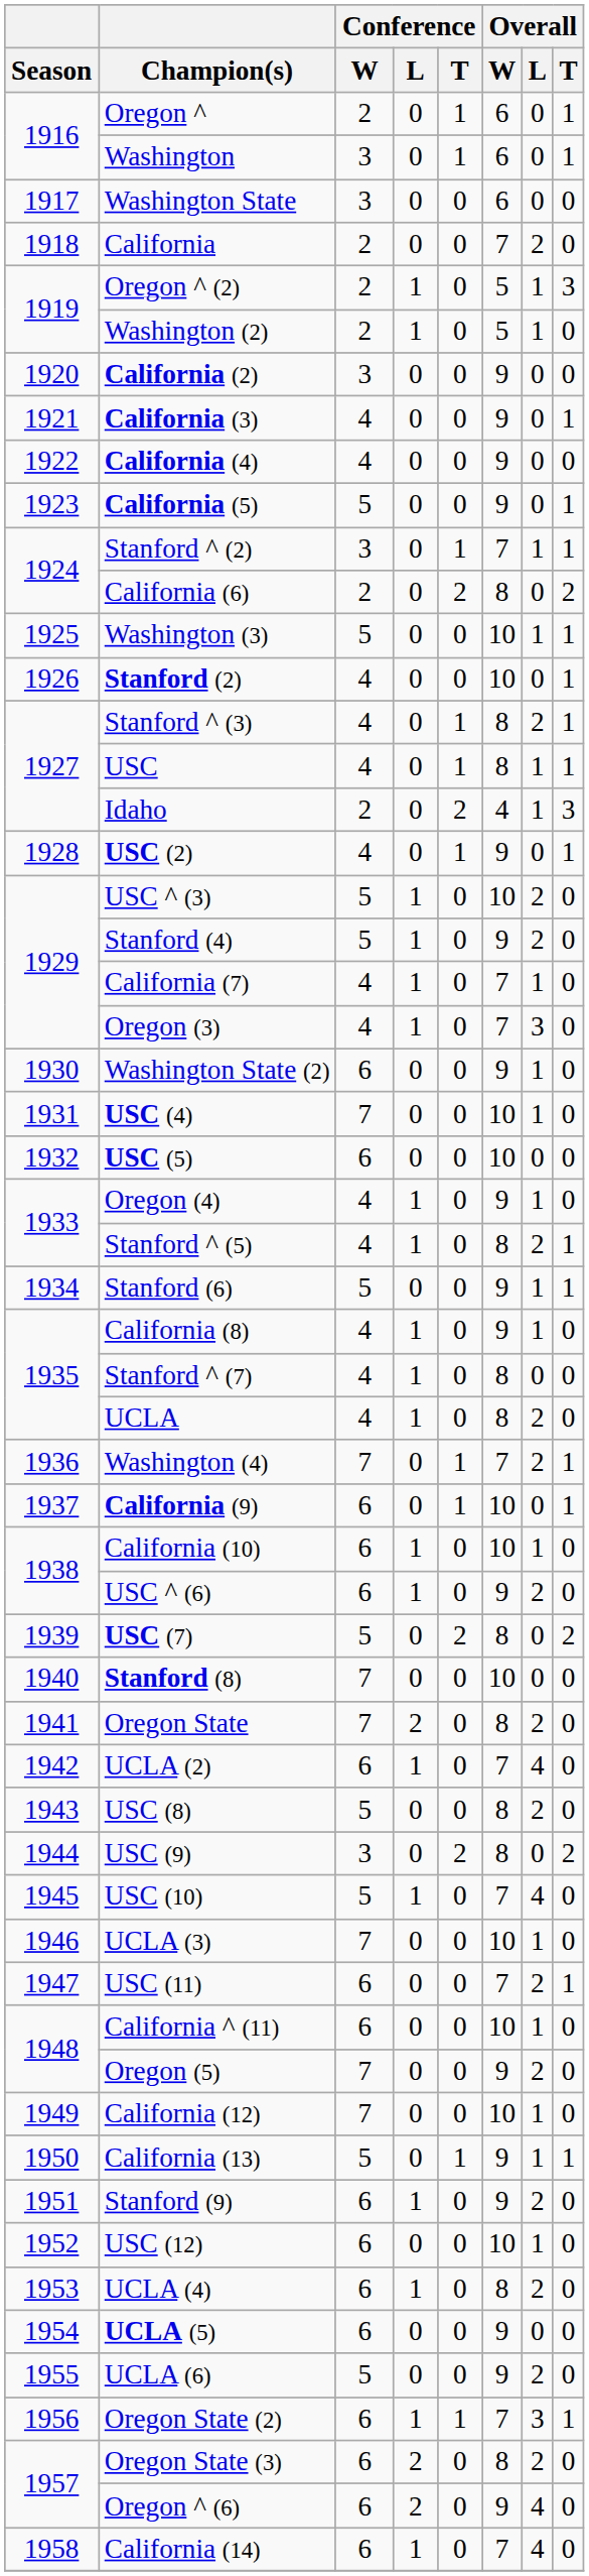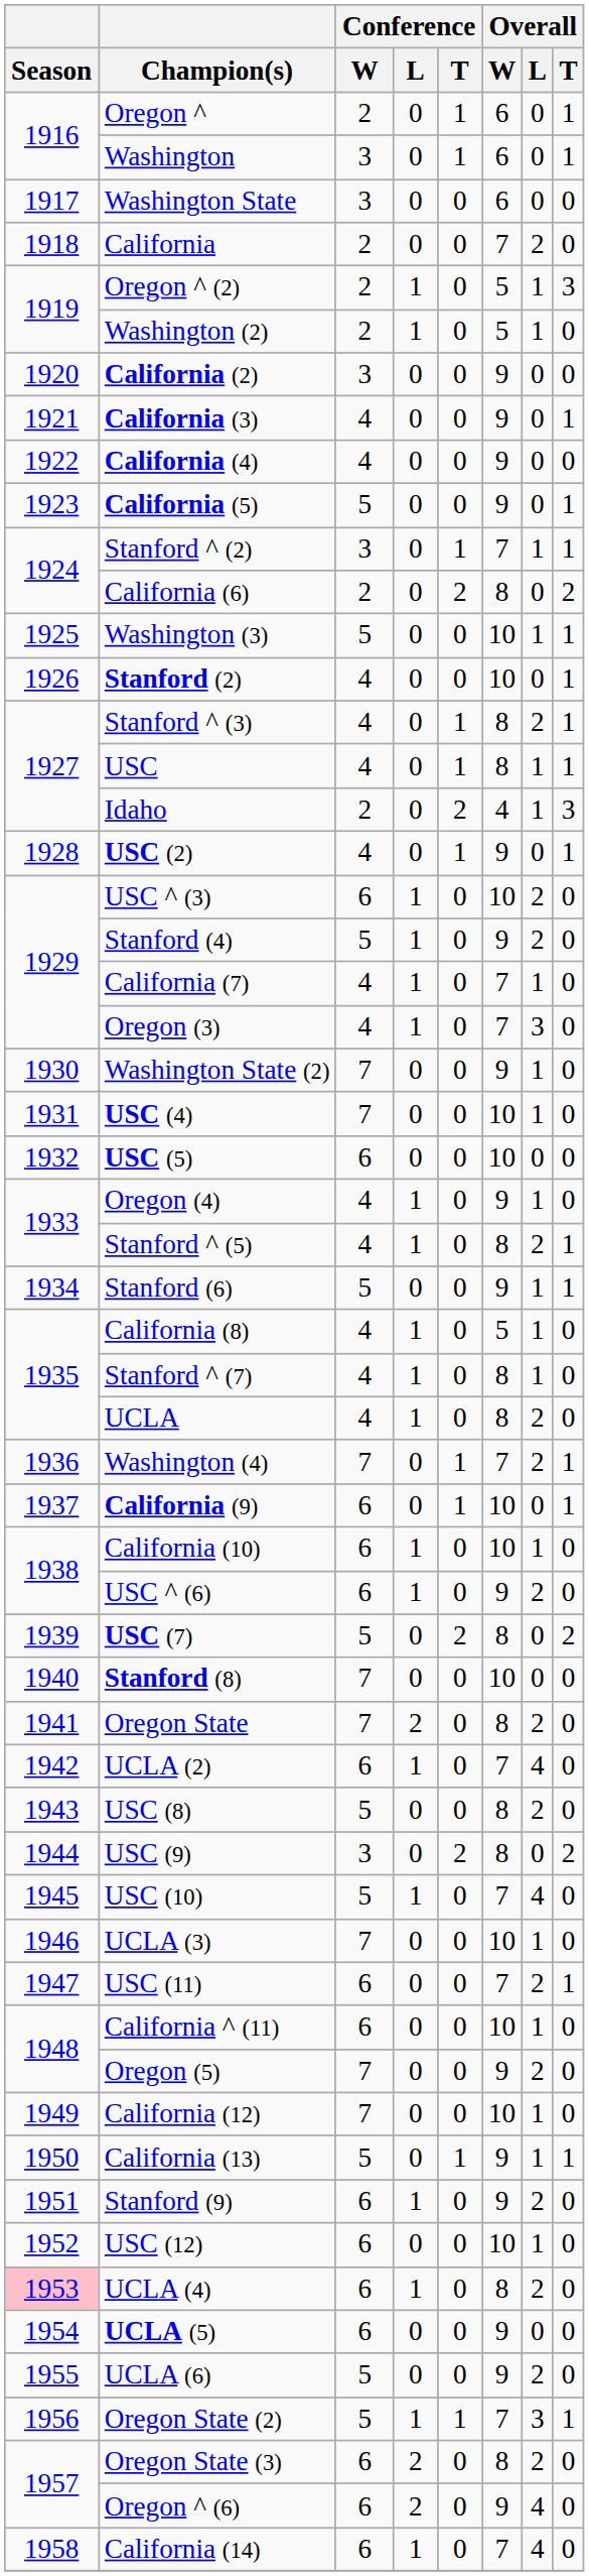 <table class=wikitable style="text-align:center">
 <tr>
 <th></th>
 <th></th>
 <th colspan=3>Conference</th>
 <th colspan=3>Overall</th>
 </tr>
 <tr>
 <th>Season</th>
 <th>Champion(s)</th>
 <th>W</th>
 <th>L</th>
 <th>T</th>
 <th>W</th>
 <th>L</th>
 <th>T</th>
 </tr>
 <tr>
 <td rowspan=2><a href='#'>1916</a></td>
 <td align=left><a href='#'>Oregon</a> ^</td>
 <td>2</td>
 <td>0</td>
 <td>1</td>
 <td>6</td>
 <td>0</td>
 <td>1</td>
 </tr>
 <tr>
 <td align=left><a href='#'>Washington</a></td>
 <td>3</td>
 <td>0</td>
 <td>1</td>
 <td>6</td>
 <td>0</td>
 <td>1</td>
 </tr>
 <tr>
 <td><a href='#'>1917</a></td>
 <td align=left><a href='#'>Washington State</a></td>
 <td>3</td>
 <td>0</td>
 <td>0</td>
 <td>6</td>
 <td>0</td>
 <td>0</td>
 </tr>
 <tr>
 <td><a href='#'>1918</a></td>
 <td align=left><a href='#'>California</a></td>
 <td>2</td>
 <td>0</td>
 <td>0</td>
 <td>7</td>
 <td>2</td>
 <td>0</td>
 </tr>
 <tr>
 <td rowspan=2><a href='#'>1919</a></td>
 <td align=left><a href='#'>Oregon</a> ^ <small>(2)</small></td>
 <td>2</td>
 <td>1</td>
 <td>0</td>
 <td>5</td>
 <td>1</td>
 <td>3</td>
 </tr>
 <tr>
 <td align=left><a href='#'>Washington</a> <small>(2)</small></td>
 <td>2</td>
 <td>1</td>
 <td>0</td>
 <td>5</td>
 <td>1</td>
 <td>0</td>
 </tr>
 <tr>
 <td><a href='#'>1920</a></td>
 <td align=left><strong><a href='#'>California</a></strong> <small>(2)</small></td>
 <td>3</td>
 <td>0</td>
 <td>0</td>
 <td>9</td>
 <td>0</td>
 <td>0</td>
 </tr>
 <tr>
 <td><a href='#'>1921</a></td>
 <td align=left><strong><a href='#'>California</a></strong> <small>(3)</small></td>
 <td>4</td>
 <td>0</td>
 <td>0</td>
 <td>9</td>
 <td>0</td>
 <td>1</td>
 </tr>
 <tr>
 <td><a href='#'>1922</a></td>
 <td align=left><strong><a href='#'>California</a></strong> <small>(4)</small></td>
 <td>4</td>
 <td>0</td>
 <td>0</td>
 <td>9</td>
 <td>0</td>
 <td>0</td>
 </tr>
 <tr>
 <td><a href='#'>1923</a></td>
 <td align=left><strong><a href='#'>California</a></strong> <small>(5)</small></td>
 <td>5</td>
 <td>0</td>
 <td>0</td>
 <td>9</td>
 <td>0</td>
 <td>1</td>
 </tr>
 <tr>
 <td rowspan=2><a href='#'>1924</a></td>
 <td align=left><a href='#'>Stanford</a> ^ <small>(2)</small></td>
 <td>3</td>
 <td>0</td>
 <td>1</td>
 <td>7</td>
 <td>1</td>
 <td>1</td>
 </tr>
 <tr>
 <td align=left><a href='#'>California</a> <small>(6)</small></td>
 <td>2</td>
 <td>0</td>
 <td>2</td>
 <td>8</td>
 <td>0</td>
 <td>2</td>
 </tr>
 <tr>
 <td><a href='#'>1925</a></td>
 <td align=left><a href='#'>Washington</a> <small>(3)</small></td>
 <td>5</td>
 <td>0</td>
 <td>0</td>
 <td>10</td>
 <td>1</td>
 <td>1</td>
 </tr>
 <tr>
 <td><a href='#'>1926</a></td>
 <td align=left><strong><a href='#'>Stanford</a></strong> <small>(2)</small></td>
 <td>4</td>
 <td>0</td>
 <td>0</td>
 <td>10</td>
 <td>0</td>
 <td>1</td>
 </tr>
 <tr>
 <td rowspan=3><a href='#'>1927</a></td>
 <td align=left><a href='#'>Stanford</a> ^ <small>(3)</small></td>
 <td>4</td>
 <td>0</td>
 <td>1</td>
 <td>8</td>
 <td>2</td>
 <td>1</td>
 </tr>
 <tr>
 <td align=left><a href='#'>USC</a></td>
 <td>4</td>
 <td>0</td>
 <td>1</td>
 <td>8</td>
 <td>1</td>
 <td>1</td>
 </tr>
 <tr>
 <td align=left><a href='#'>Idaho</a></td>
 <td>2</td>
 <td>0</td>
 <td>2</td>
 <td>4</td>
 <td>1</td>
 <td>3</td>
 </tr>
 <tr>
 <td><a href='#'>1928</a></td>
 <td align=left><strong><a href='#'>USC</a></strong> <small>(2)</small></td>
 <td>4</td>
 <td>0</td>
 <td>1</td>
 <td>9</td>
 <td>0</td>
 <td>1</td>
 </tr>
 <tr>
 <td rowspan=4><a href='#'>1929</a></td>
 <td align=left><a href='#'>USC</a> ^ <small>(3)</small></td>
-<td>5</td>
+<td>6</td>
 <td>1</td>
 <td>0</td>
 <td>10</td>
 <td>2</td>
 <td>0</td>
 </tr>
 <tr>
 <td align=left><a href='#'>Stanford</a> <small>(4)</small></td>
 <td>5</td>
 <td>1</td>
 <td>0</td>
 <td>9</td>
 <td>2</td>
 <td>0</td>
 </tr>
 <tr>
 <td align=left><a href='#'>California</a> <small>(7)</small></td>
 <td>4</td>
 <td>1</td>
 <td>0</td>
 <td>7</td>
 <td>1</td>
 <td>0</td>
 </tr>
 <tr>
 <td align=left><a href='#'>Oregon</a> <small>(3)</small></td>
 <td>4</td>
 <td>1</td>
 <td>0</td>
 <td>7</td>
 <td>3</td>
 <td>0</td>
 </tr>
 <tr>
 <td><a href='#'>1930</a></td>
 <td align=left><a href='#'>Washington State</a> <small>(2)</small></td>
-<td>6</td>
+<td>7</td>
 <td>0</td>
 <td>0</td>
 <td>9</td>
 <td>1</td>
 <td>0</td>
 </tr>
 <tr>
 <td><a href='#'>1931</a></td>
 <td align=left><strong><a href='#'>USC</a></strong> <small>(4)</small></td>
 <td>7</td>
 <td>0</td>
 <td>0</td>
 <td>10</td>
 <td>1</td>
 <td>0</td>
 </tr>
 <tr>
 <td><a href='#'>1932</a></td>
 <td align=left><strong><a href='#'>USC</a></strong> <small>(5)</small></td>
 <td>6</td>
 <td>0</td>
 <td>0</td>
 <td>10</td>
 <td>0</td>
 <td>0</td>
 </tr>
 <tr>
 <td rowspan=2><a href='#'>1933</a></td>
 <td align=left><a href='#'>Oregon</a> <small>(4)</small></td>
 <td>4</td>
 <td>1</td>
 <td>0</td>
 <td>9</td>
 <td>1</td>
 <td>0</td>
 </tr>
 <tr>
 <td align=left><a href='#'>Stanford</a> ^ <small>(5)</small></td>
 <td>4</td>
 <td>1</td>
 <td>0</td>
 <td>8</td>
 <td>2</td>
 <td>1</td>
 </tr>
 <tr>
 <td><a href='#'>1934</a></td>
 <td align=left><a href='#'>Stanford</a> <small>(6)</small></td>
 <td>5</td>
 <td>0</td>
 <td>0</td>
 <td>9</td>
 <td>1</td>
 <td>1</td>
 </tr>
 <tr>
 <td rowspan=3><a href='#'>1935</a></td>
 <td align=left><a href='#'>California</a> <small>(8)</small></td>
 <td>4</td>
 <td>1</td>
 <td>0</td>
-<td>9</td>
+<td>5</td>
 <td>1</td>
 <td>0</td>
 </tr>
 <tr>
 <td align=left><a href='#'>Stanford</a> ^ <small>(7)</small></td>
 <td>4</td>
 <td>1</td>
 <td>0</td>
 <td>8</td>
-<td>0</td>
+<td>1</td>
 <td>0</td>
 </tr>
 <tr>
 <td align=left><a href='#'>UCLA</a></td>
 <td>4</td>
 <td>1</td>
 <td>0</td>
 <td>8</td>
 <td>2</td>
 <td>0</td>
 </tr>
 <tr>
 <td><a href='#'>1936</a></td>
 <td align=left><a href='#'>Washington</a> <small>(4)</small></td>
 <td>7</td>
 <td>0</td>
 <td>1</td>
 <td>7</td>
 <td>2</td>
 <td>1</td>
 </tr>
 <tr>
 <td><a href='#'>1937</a></td>
 <td align=left><strong><a href='#'>California</a></strong> <small>(9)</small></td>
 <td>6</td>
 <td>0</td>
 <td>1</td>
 <td>10</td>
 <td>0</td>
 <td>1</td>
 </tr>
 <tr>
 <td rowspan=2><a href='#'>1938</a></td>
 <td align=left><a href='#'>California</a> <small>(10)</small></td>
 <td>6</td>
 <td>1</td>
 <td>0</td>
 <td>10</td>
 <td>1</td>
 <td>0</td>
 </tr>
 <tr>
 <td align=left><a href='#'>USC</a> ^ <small>(6)</small></td>
 <td>6</td>
 <td>1</td>
 <td>0</td>
 <td>9</td>
 <td>2</td>
 <td>0</td>
 </tr>
 <tr>
 <td><a href='#'>1939</a></td>
 <td align=left><strong><a href='#'>USC</a></strong> <small>(7)</small></td>
 <td>5</td>
 <td>0</td>
 <td>2</td>
 <td>8</td>
 <td>0</td>
 <td>2</td>
 </tr>
 <tr>
 <td><a href='#'>1940</a></td>
 <td align=left><strong><a href='#'>Stanford</a></strong> <small>(8)</small></td>
 <td>7</td>
 <td>0</td>
 <td>0</td>
 <td>10</td>
 <td>0</td>
 <td>0</td>
 </tr>
 <tr>
 <td><a href='#'>1941</a></td>
 <td align=left><a href='#'>Oregon State</a></td>
 <td>7</td>
 <td>2</td>
 <td>0</td>
 <td>8</td>
 <td>2</td>
 <td>0</td>
 </tr>
 <tr>
 <td><a href='#'>1942</a></td>
 <td align=left><a href='#'>UCLA</a> <small>(2)</small></td>
 <td>6</td>
 <td>1</td>
 <td>0</td>
 <td>7</td>
 <td>4</td>
 <td>0</td>
 </tr>
 <tr>
 <td><a href='#'>1943</a></td>
 <td align=left><a href='#'>USC</a> <small>(8)</small></td>
 <td>5</td>
 <td>0</td>
 <td>0</td>
 <td>8</td>
 <td>2</td>
 <td>0</td>
 </tr>
 <tr>
 <td><a href='#'>1944</a></td>
 <td align=left><a href='#'>USC</a> <small>(9)</small></td>
 <td>3</td>
 <td>0</td>
 <td>2</td>
 <td>8</td>
 <td>0</td>
 <td>2</td>
 </tr>
 <tr>
 <td><a href='#'>1945</a></td>
 <td align=left><a href='#'>USC</a> <small>(10)</small></td>
 <td>5</td>
 <td>1</td>
 <td>0</td>
 <td>7</td>
 <td>4</td>
 <td>0</td>
 </tr>
 <tr>
 <td><a href='#'>1946</a></td>
 <td align=left><a href='#'>UCLA</a> <small>(3)</small></td>
 <td>7</td>
 <td>0</td>
 <td>0</td>
 <td>10</td>
 <td>1</td>
 <td>0</td>
 </tr>
 <tr>
 <td><a href='#'>1947</a></td>
 <td align=left><a href='#'>USC</a> <small>(11)</small></td>
 <td>6</td>
 <td>0</td>
 <td>0</td>
 <td>7</td>
 <td>2</td>
 <td>1</td>
 </tr>
 <tr>
 <td rowspan=2><a href='#'>1948</a></td>
 <td align=left><a href='#'>California</a> ^ <small>(11)</small></td>
 <td>6</td>
 <td>0</td>
 <td>0</td>
 <td>10</td>
 <td>1</td>
 <td>0</td>
 </tr>
 <tr>
 <td align=left><a href='#'>Oregon</a> <small>(5)</small></td>
 <td>7</td>
 <td>0</td>
 <td>0</td>
 <td>9</td>
 <td>2</td>
 <td>0</td>
 </tr>
 <tr>
 <td><a href='#'>1949</a></td>
 <td align=left><a href='#'>California</a> <small>(12)</small></td>
 <td>7</td>
 <td>0</td>
 <td>0</td>
 <td>10</td>
 <td>1</td>
 <td>0</td>
 </tr>
 <tr>
 <td><a href='#'>1950</a></td>
 <td align=left><a href='#'>California</a> <small>(13)</small></td>
 <td>5</td>
 <td>0</td>
 <td>1</td>
 <td>9</td>
 <td>1</td>
 <td>1</td>
 </tr>
 <tr>
 <td><a href='#'>1951</a></td>
 <td align=left><a href='#'>Stanford</a> <small>(9)</small></td>
 <td>6</td>
 <td>1</td>
 <td>0</td>
 <td>9</td>
 <td>2</td>
 <td>0</td>
 </tr>
 <tr>
 <td><a href='#'>1952</a></td>
 <td align=left><a href='#'>USC</a> <small>(12)</small></td>
 <td>6</td>
 <td>0</td>
 <td>0</td>
 <td>10</td>
 <td>1</td>
 <td>0</td>
 </tr>
 <tr>
-<td><a href='#'>1953</a></td>
+<td style="background: pink;"><a href='#'>1953</a></td>
 <td align=left><a href='#'>UCLA</a> <small>(4)</small></td>
 <td>6</td>
 <td>1</td>
 <td>0</td>
 <td>8</td>
 <td>2</td>
 <td>0</td>
 </tr>
 <tr>
 <td><a href='#'>1954</a></td>
 <td align=left><strong><a href='#'>UCLA</a></strong> <small>(5)</small></td>
 <td>6</td>
 <td>0</td>
 <td>0</td>
 <td>9</td>
 <td>0</td>
 <td>0</td>
 </tr>
 <tr>
 <td><a href='#'>1955</a></td>
 <td align=left><a href='#'>UCLA</a> <small>(6)</small></td>
 <td>5</td>
 <td>0</td>
 <td>0</td>
 <td>9</td>
 <td>2</td>
 <td>0</td>
 </tr>
 <tr>
 <td><a href='#'>1956</a></td>
 <td align=left><a href='#'>Oregon State</a> <small>(2)</small></td>
-<td>6</td>
+<td>5</td>
 <td>1</td>
 <td>1</td>
 <td>7</td>
 <td>3</td>
 <td>1</td>
 </tr>
 <tr>
 <td rowspan=2><a href='#'>1957</a></td>
 <td align=left><a href='#'>Oregon State</a> <small>(3)</small></td>
 <td>6</td>
 <td>2</td>
 <td>0</td>
 <td>8</td>
 <td>2</td>
 <td>0</td>
 </tr>
 <tr>
 <td align=left><a href='#'>Oregon</a> ^ <small>(6)</small></td>
 <td>6</td>
 <td>2</td>
 <td>0</td>
 <td>9</td>
 <td>4</td>
 <td>0</td>
 </tr>
 <tr>
 <td><a href='#'>1958</a></td>
 <td align=left><a href='#'>California</a> <small>(14)</small></td>
 <td>6</td>
 <td>1</td>
 <td>0</td>
 <td>7</td>
 <td>4</td>
 <td>0</td>
 </tr>
 <tr>
 </tr>
 </table>
